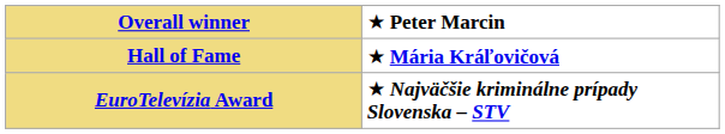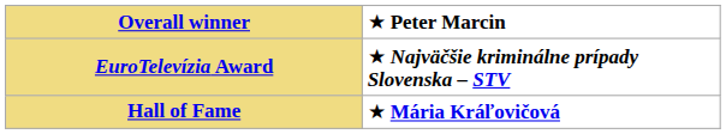 <table class=wikitable style="background:white">
 <tr>
 <th style=background:#F0DC82 width=273><a href='#'>Overall winner</a></th>
 <td width=273>★ <strong>Peter Marcin</strong></td>
 </tr>
 <tr>
+<th style=background:#F0DC82 width=273><a href='#'><em>EuroTelevízia</em> Award</a></th>
+<td width=273>★ <strong><em>Najväčšie kriminálne prípady Slovenska<em> – <a href='#'>STV</a><strong></td>
+</tr>
+<tr>
 <th style=background:#F0DC82 width=273><a href='#'>Hall of Fame</a></th>
 <td width=273>★ <strong><a href='#'>Mária Kráľovičová</a></strong></td>
 </tr>
-<tr>
-<th style=background:#F0DC82 width=273><a href='#'><em>EuroTelevízia</em> Award</a></th>
-<td width=273>★ <strong><em>Najväčšie kriminálne prípady Slovenska<em> – <a href='#'>STV</a><strong></td>
-</tr>
 </table>
